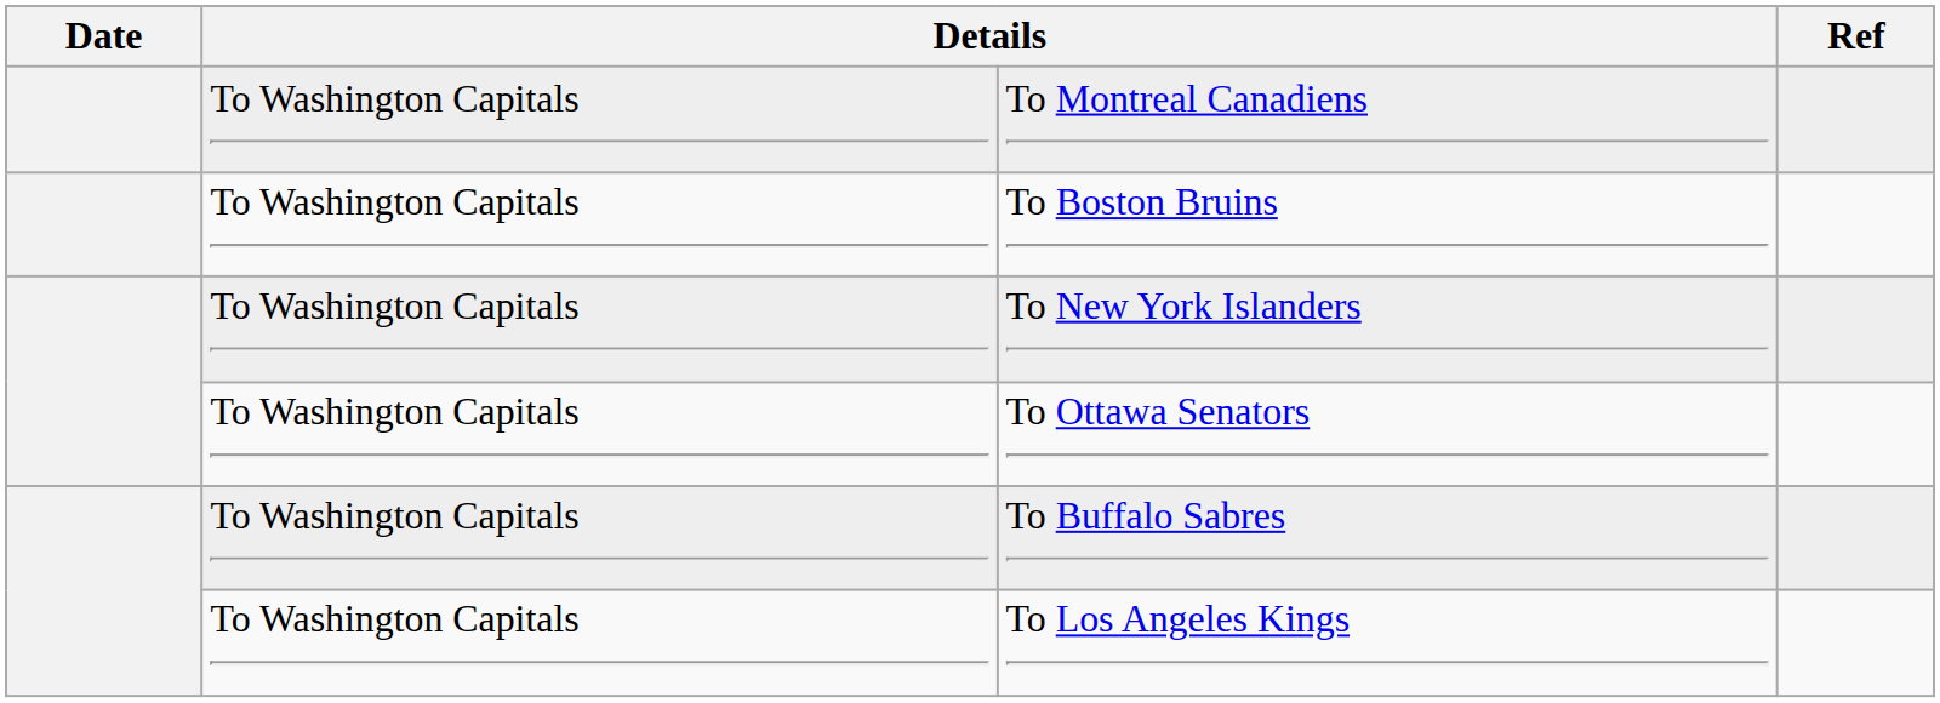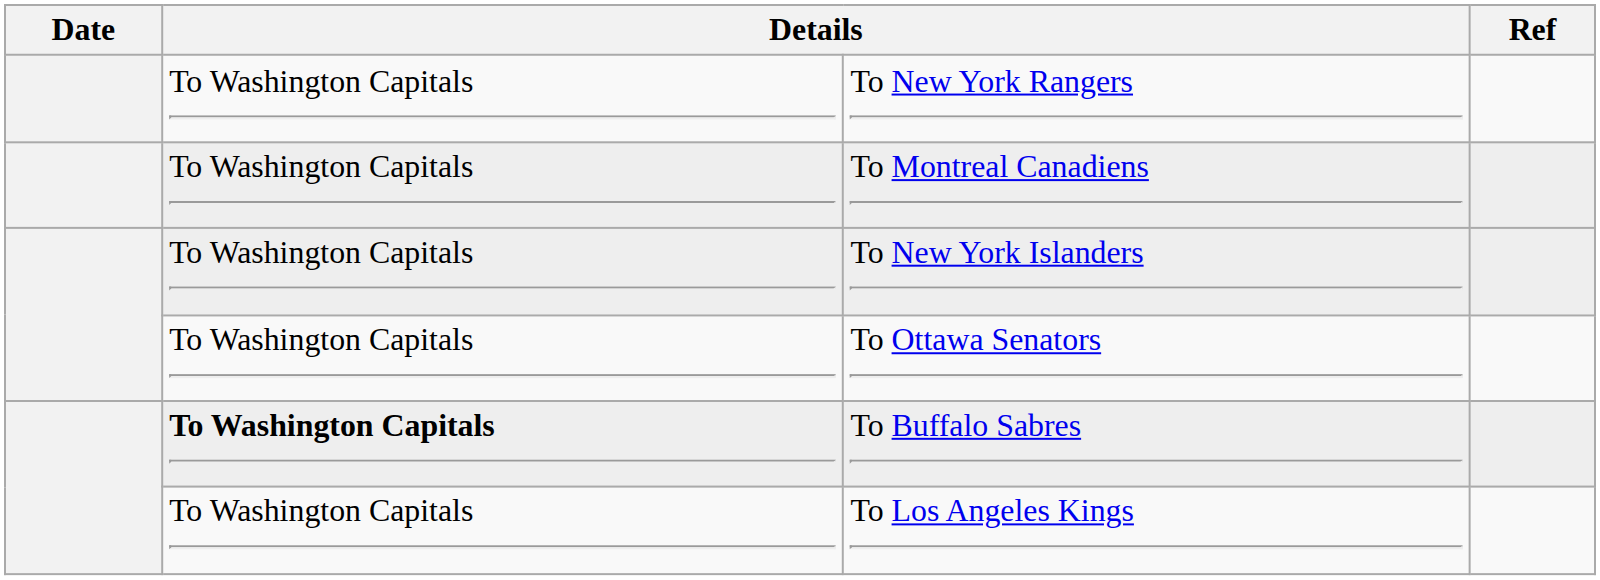 <table class="wikitable plainrowheaders" style="width: 50em;">
 <tr>
 <th scope="col">Date</th>
 <th scope="col" colspan="2">Details</th>
 <th scope="col">Ref</th>
 </tr>
+<tr>
+<th scope="row"></th>
+<td valign="top">To Washington Capitals <hr></td>
+<td valign="top">To <a href='#'>New York Rangers</a> <hr></td>
+<td></td>
+</tr>
 <tr bgcolor="#eeeeee">
 <th scope="row"></th>
 <td valign="top">To Washington Capitals <hr></td>
 <td valign="top">To <a href='#'>Montreal Canadiens</a> <hr></td>
-<td></td>
-</tr>
-<tr>
-<th scope="row"></th>
-<td valign="top">To Washington Capitals <hr></td>
-<td valign="top">To <a href='#'>Boston Bruins</a> <hr></td>
 <td></td>
 </tr>
 <tr bgcolor="#eeeeee">
 <th scope="row" rowspan=2></th>
 <td valign="top">To Washington Capitals <hr></td>
 <td valign="top">To <a href='#'>New York Islanders</a> <hr></td>
 <td></td>
 </tr>
 <tr>
 <td valign="top">To Washington Capitals <hr> </td>
 <td valign="top">To <a href='#'>Ottawa Senators</a> <hr> </td>
 <td></td>
 </tr>
 <tr bgcolor="#eeeeee">
 <th scope="row" rowspan=2></th>
-<td valign="top">To Washington Capitals <hr></td>
+<td valign="top"><strong>To Washington Capitals <hr></strong></td>
 <td valign="top">To <a href='#'>Buffalo Sabres</a> <hr></td>
 <td></td>
 </tr>
 <tr>
 <td valign="top">To Washington Capitals<hr></td>
 <td valign="top">To <a href='#'>Los Angeles Kings</a><hr></td>
 <td></td>
 </tr>
 </table>
